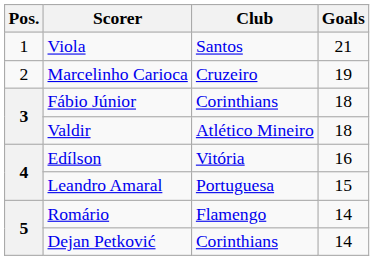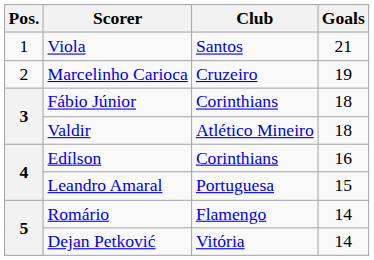 <table class="wikitable" style="text-align:center">
 <tr>
 <th>Pos.</th>
 <th>Scorer</th>
 <th>Club</th>
 <th>Goals</th>
 </tr>
 <tr>
 <td>1</td>
 <td align="left"> <a href='#'>Viola</a></td>
 <td align="left"><a href='#'>Santos</a></td>
 <td>21</td>
 </tr>
 <tr>
 <td>2</td>
 <td align="left"> <a href='#'>Marcelinho Carioca</a></td>
 <td align="left"><a href='#'>Cruzeiro</a></td>
 <td>19</td>
 </tr>
 <tr>
 <th rowspan="2">3</th>
 <td align="left"> <a href='#'>Fábio Júnior</a></td>
 <td align="left"><a href='#'>Corinthians</a></td>
 <td>18</td>
 </tr>
 <tr>
 <td align="left"> <a href='#'>Valdir</a></td>
 <td align="left"><a href='#'>Atlético Mineiro</a></td>
 <td>18</td>
 </tr>
 <tr>
 <th rowspan="2">4</th>
 <td align="left"> <a href='#'>Edílson</a></td>
-<td align="left"><a href='#'>Vitória</a></td>
+<td align="left"><a href='#'>Corinthians</a></td>
 <td>16</td>
 </tr>
 <tr>
 <td align="left"> <a href='#'>Leandro Amaral</a></td>
 <td align="left"><a href='#'>Portuguesa</a></td>
 <td>15</td>
 </tr>
 <tr>
 <th rowspan="2">5</th>
 <td align="left"> <a href='#'>Romário</a></td>
 <td align="left"><a href='#'>Flamengo</a></td>
 <td>14</td>
 </tr>
 <tr>
 <td align="left"> <a href='#'>Dejan Petković</a></td>
-<td align="left"><a href='#'>Corinthians</a></td>
+<td align="left"><a href='#'>Vitória</a></td>
 <td>14</td>
 </tr>
 </table>
